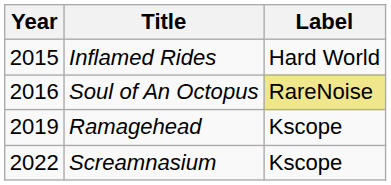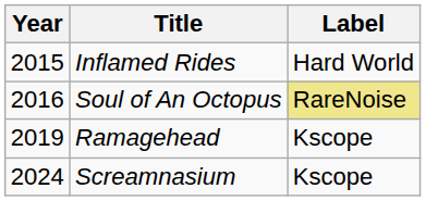 <table class="wikitable">
 <tr>
 <th>Year</th>
 <th>Title</th>
 <th>Label</th>
 </tr>
 <tr>
 <td>2015</td>
 <td><em>Inflamed Rides</em></td>
 <td>Hard World</td>
 </tr>
 <tr>
 <td>2016</td>
 <td><em>Soul of An Octopus</em></td>
 <td style="background: khaki;">RareNoise</td>
 </tr>
 <tr>
 <td>2019</td>
 <td><em>Ramagehead</em></td>
 <td>Kscope</td>
 </tr>
 <tr>
-<td>2022</td>
+<td>2024</td>
 <td><em>Screamnasium</em></td>
 <td>Kscope</td>
 </tr>
 </table>
